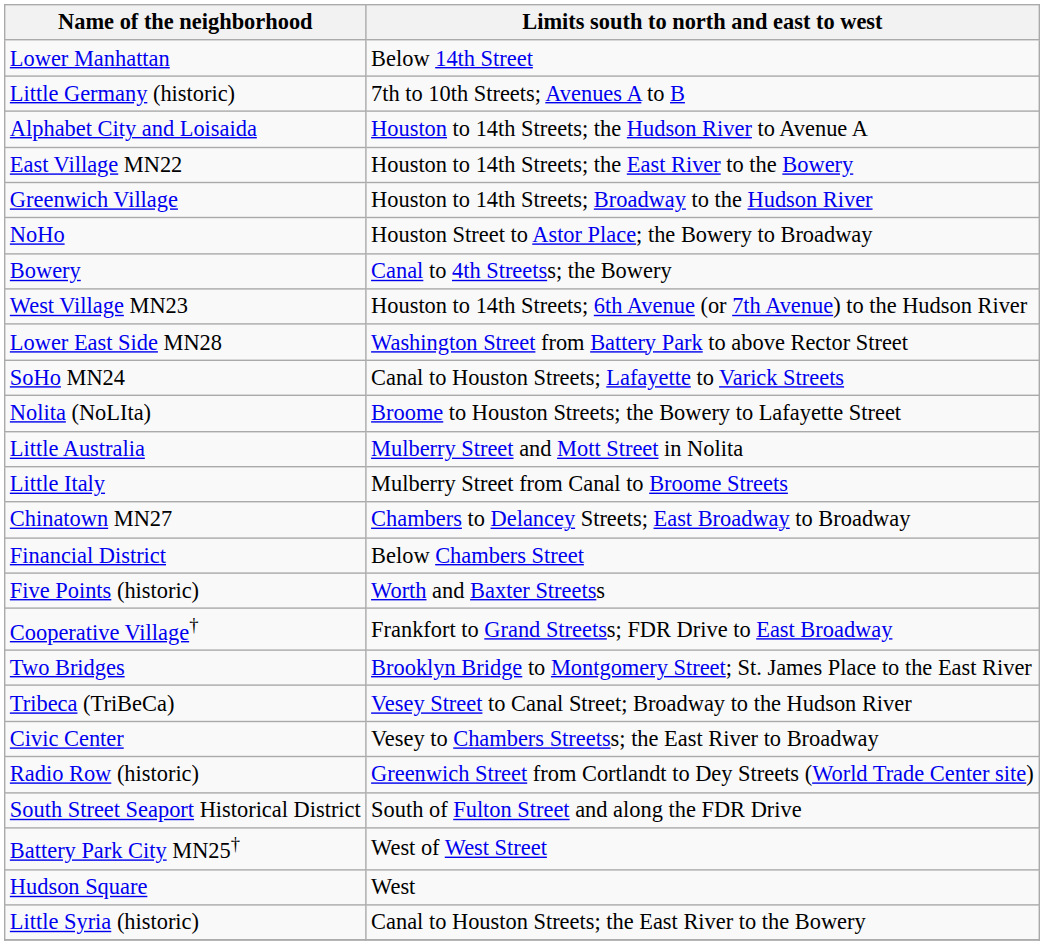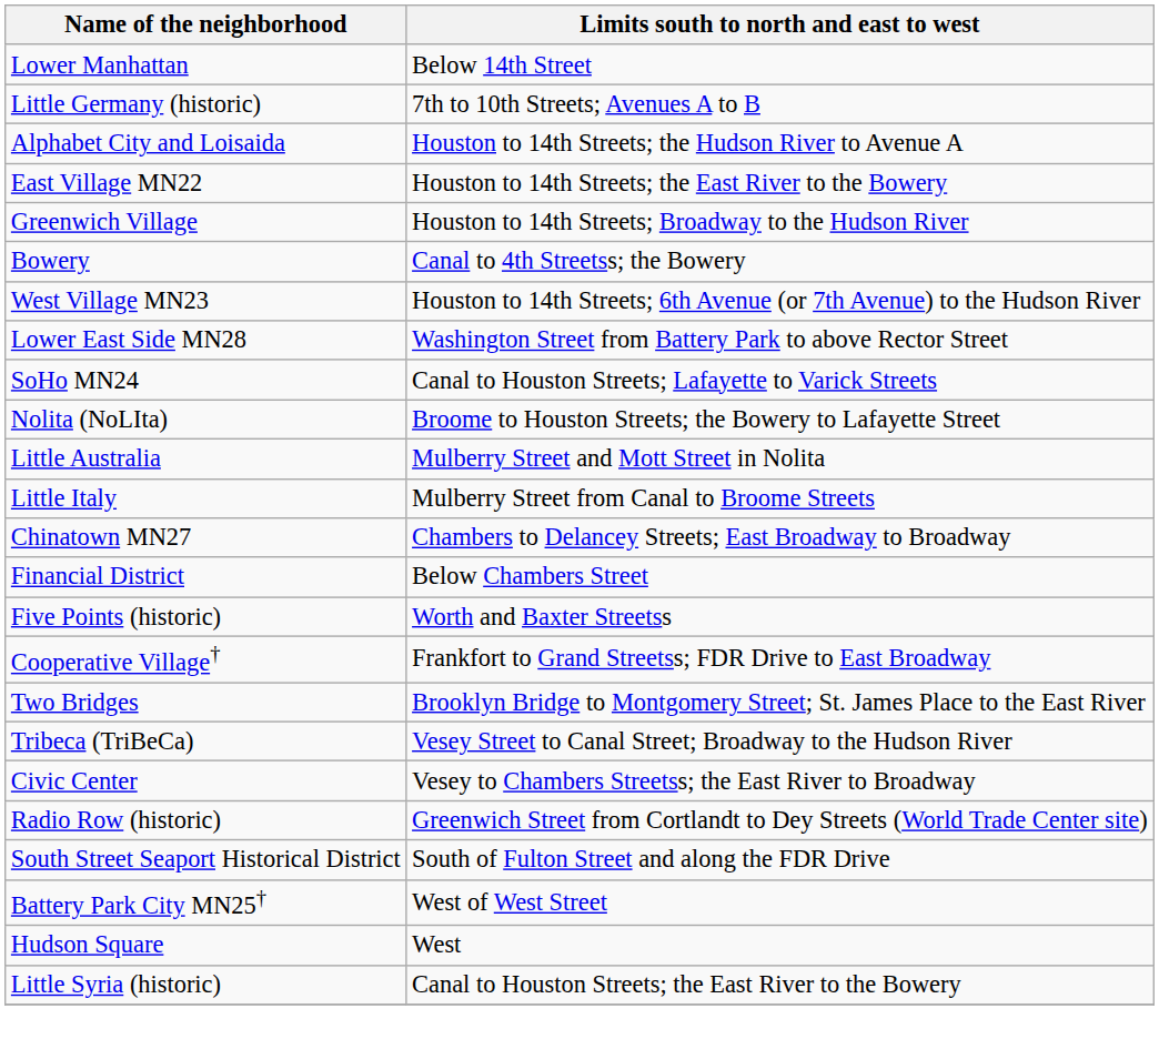 <table class="wikitable sortable">
 <tr>
 <th>Name of the neighborhood</th>
 <th>Limits south to north and east to west</th>
 </tr>
 <tr>
 <td><a href='#'>Lower Manhattan</a></td>
 <td>Below <a href='#'>14th Street</a></td>
 </tr>
 <tr>
 <td><a href='#'>Little Germany</a> (historic)</td>
 <td>7th to 10th Streets; <a href='#'>Avenues A</a> to <a href='#'>B</a></td>
 </tr>
 <tr>
 <td><a href='#'>Alphabet City and Loisaida</a></td>
 <td><a href='#'>Houston</a> to 14th Streets; the <a href='#'>Hudson River</a> to Avenue A</td>
 </tr>
 <tr>
 <td><a href='#'>East Village</a> MN22</td>
 <td>Houston to 14th Streets; the <a href='#'>East River</a> to the <a href='#'>Bowery</a></td>
 </tr>
 <tr>
 <td><a href='#'>Greenwich Village</a></td>
 <td>Houston to 14th Streets; <a href='#'>Broadway</a> to the <a href='#'>Hudson River</a></td>
-</tr>
-<tr>
-<td><a href='#'>NoHo</a></td>
-<td>Houston Street to <a href='#'>Astor Place</a>; the Bowery to Broadway</td>
 </tr>
 <tr>
 <td><a href='#'>Bowery</a></td>
 <td><a href='#'>Canal</a> to <a href='#'>4th Streets</a>s; the Bowery</td>
 </tr>
 <tr>
 <td><a href='#'>West Village</a> MN23</td>
 <td>Houston to 14th Streets; <a href='#'>6th Avenue</a> (or <a href='#'>7th Avenue</a>) to the Hudson River</td>
 </tr>
 <tr>
 <td><a href='#'>Lower East Side</a> MN28</td>
 <td><a href='#'>Washington Street</a> from <a href='#'>Battery Park</a> to above Rector Street</td>
 </tr>
 <tr>
 <td><a href='#'>SoHo</a> MN24</td>
 <td>Canal to Houston Streets; <a href='#'>Lafayette</a> to <a href='#'>Varick Streets</a></td>
 </tr>
 <tr>
 <td><a href='#'>Nolita</a> (NoLIta)</td>
 <td><a href='#'>Broome</a> to Houston Streets; the Bowery to Lafayette Street</td>
 </tr>
 <tr>
 <td><a href='#'>Little Australia</a></td>
 <td><a href='#'>Mulberry Street</a> and <a href='#'>Mott Street</a> in Nolita</td>
 </tr>
 <tr>
 <td><a href='#'>Little Italy</a></td>
 <td>Mulberry Street from Canal to <a href='#'>Broome Streets</a></td>
 </tr>
 <tr>
 <td><a href='#'>Chinatown</a> MN27</td>
 <td><a href='#'>Chambers</a> to <a href='#'>Delancey</a> Streets; <a href='#'>East Broadway</a> to Broadway</td>
 </tr>
 <tr>
 <td><a href='#'>Financial District</a></td>
 <td>Below <a href='#'>Chambers Street</a></td>
 </tr>
 <tr>
 <td><a href='#'>Five Points</a> (historic)</td>
 <td><a href='#'>Worth</a> and <a href='#'>Baxter Streets</a>s</td>
 </tr>
 <tr>
 <td><a href='#'>Cooperative Village</a><sup>†</sup></td>
 <td>Frankfort to <a href='#'>Grand Streets</a>s; FDR Drive to <a href='#'>East Broadway</a></td>
 </tr>
 <tr>
 <td><a href='#'>Two Bridges</a></td>
 <td><a href='#'>Brooklyn Bridge</a> to <a href='#'>Montgomery Street</a>; St. James Place to the East River</td>
 </tr>
 <tr>
 <td><a href='#'>Tribeca</a> (TriBeCa)</td>
 <td><a href='#'>Vesey Street</a> to Canal Street; Broadway to the Hudson River</td>
 </tr>
 <tr>
 <td><a href='#'>Civic Center</a></td>
 <td>Vesey to <a href='#'>Chambers Streets</a>s; the East River to Broadway</td>
 </tr>
 <tr>
 <td><a href='#'>Radio Row</a> (historic)</td>
 <td><a href='#'>Greenwich Street</a> from Cortlandt to Dey Streets (<a href='#'>World Trade Center site</a>)</td>
 </tr>
 <tr>
 <td><a href='#'>South Street Seaport</a> Historical District</td>
 <td>South of <a href='#'>Fulton Street</a> and along the FDR Drive</td>
 </tr>
 <tr>
 <td><a href='#'>Battery Park City</a> MN25<sup>†</sup></td>
 <td>West of <a href='#'>West Street</a></td>
 </tr>
 <tr>
 <td><a href='#'>Hudson Square</a></td>
 <td>West</td>
 </tr>
 <tr>
 <td><a href='#'>Little Syria</a> (historic)</td>
 <td>Canal to Houston Streets; the East River to the Bowery</td>
 </tr>
 <tr>
 </tr>
 </table>
